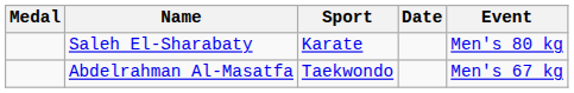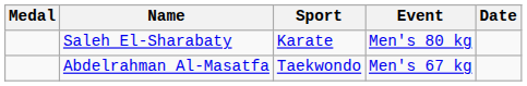 <table class="wikitable sortable" style="font-size: 95%;">
 <tr>
 <th>Medal</th>
 <th>Name</th>
 <th>Sport</th>
+<th>Event</th>
 <th>Date</th>
-<th>Event</th>
 </tr>
 <tr>
 <td></td>
 <td><a href='#'>Saleh El-Sharabaty</a></td>
 <td><a href='#'>Karate</a></td>
+<td><a href='#'>Men's 80 kg</a></td>
 <td></td>
-<td><a href='#'>Men's 80 kg</a></td>
 </tr>
 <tr>
 <td></td>
 <td><a href='#'>Abdelrahman Al-Masatfa</a></td>
 <td><a href='#'>Taekwondo</a></td>
+<td><a href='#'>Men's 67 kg</a></td>
 <td></td>
-<td><a href='#'>Men's 67 kg</a></td>
 </tr>
 </table>
